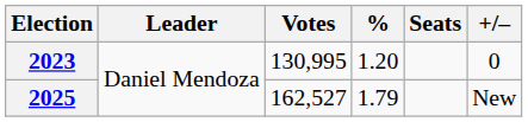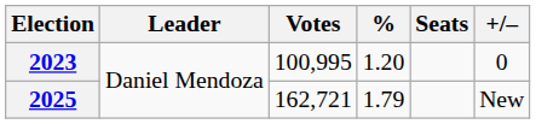 <table class="wikitable" style="text-align:center">
 <tr>
 <th>Election</th>
 <th>Leader</th>
 <th>Votes</th>
 <th>%</th>
 <th>Seats</th>
 <th>+/–</th>
 </tr>
 <tr>
 <th><a href='#'>2023</a></th>
 <td rowspan=2>Daniel Mendoza</td>
-<td>130,995</td>
+<td>100,995</td>
 <td>1.20</td>
 <td></td>
 <td> 0</td>
 </tr>
 <tr>
 <th><a href='#'>2025</a></th>
-<td>162,527</td>
+<td>162,721</td>
 <td>1.79</td>
 <td></td>
 <td>New</td>
 </tr>
 </table>
